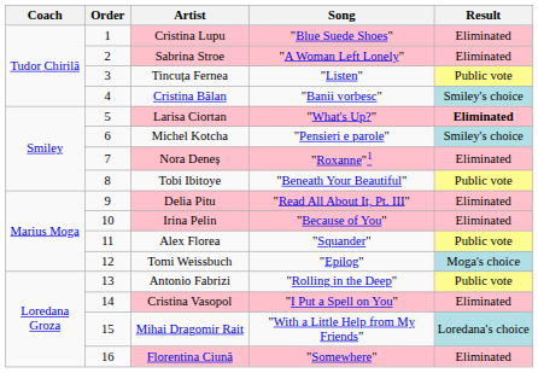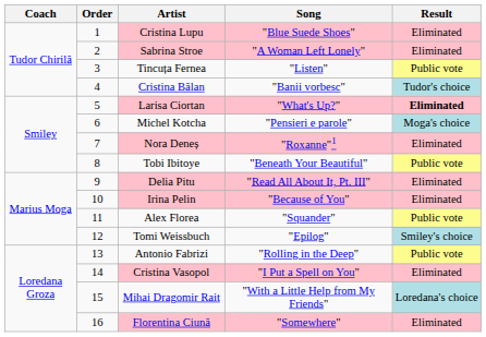 <table class="wikitable" style="text-align: center; width:75%;">
 <tr>
 <th style="width:08%;">Coach</th>
 <th style="width:02%;">Order</th>
 <th style="width:14%;">Artist</th>
 <th style="width:22%;">Song</th>
 <th style="width:10%;">Result</th>
 </tr>
 <tr>
 <td rowspan="4"><a href='#'>Tudor Chirilă</a></td>
 <td>1</td>
 <td style="background:pink">Cristina Lupu</td>
 <td style="background:pink">"<a href='#'>Blue Suede Shoes</a>"</td>
 <td style="background:pink">Eliminated</td>
 </tr>
 <tr>
 <td>2</td>
 <td style="background:pink">Sabrina Stroe</td>
 <td style="background:pink">"<a href='#'>A Woman Left Lonely</a>"</td>
 <td style="background:pink">Eliminated</td>
 </tr>
 <tr>
 <td>3</td>
 <td>Tincuța Fernea</td>
 <td>"<a href='#'>Listen</a>"</td>
 <td style="background:#fdfc8f">Public vote</td>
 </tr>
 <tr>
 <td>4</td>
 <td><a href='#'>Cristina Bălan</a></td>
 <td>"<a href='#'>Banii vorbesc</a>"</td>
-<td style="background:#b0e0e6">Smiley's choice</td>
+<td style="background:#b0e0e6">Tudor's choice</td>
 </tr>
 <tr>
 <td rowspan="4"><a href='#'>Smiley</a></td>
 <td>5</td>
 <td style="background:pink">Larisa Ciortan</td>
 <td style="background:pink">"<a href='#'>What's Up?</a>"</td>
 <td style="background:pink"><strong>Eliminated</strong></td>
 </tr>
 <tr>
 <td>6</td>
 <td>Michel Kotcha</td>
 <td>"<a href='#'>Pensieri e parole</a>"</td>
-<td style="background:#b0e0e6">Smiley's choice</td>
+<td style="background:#b0e0e6">Moga's choice</td>
 </tr>
 <tr>
 <td>7</td>
 <td style="background:pink">Nora Deneș</td>
 <td style="background:pink">"<a href='#'>Roxanne</a>"<span><a href='#'><sup>1</sup></a></span></td>
 <td style="background:pink">Eliminated</td>
 </tr>
 <tr>
 <td>8</td>
 <td>Tobi Ibitoye</td>
 <td>"<a href='#'>Beneath Your Beautiful</a>"</td>
 <td style="background:#fdfc8f">Public vote</td>
 </tr>
 <tr>
 <td rowspan="4"><a href='#'>Marius Moga</a></td>
 <td>9</td>
 <td style="background:pink">Delia Pitu</td>
 <td style="background:pink">"<a href='#'>Read All About It, Pt. III</a>"</td>
 <td style="background:pink">Eliminated</td>
 </tr>
 <tr>
 <td>10</td>
 <td style="background:pink">Irina Pelin</td>
 <td style="background:pink">"<a href='#'>Because of You</a>"</td>
 <td style="background:pink">Eliminated</td>
 </tr>
 <tr>
 <td>11</td>
 <td>Alex Florea</td>
 <td>"<a href='#'>Squander</a>"</td>
 <td style="background:#fdfc8f">Public vote</td>
 </tr>
 <tr>
 <td>12</td>
 <td>Tomi Weissbuch</td>
 <td>"<a href='#'>Epilog</a>"</td>
-<td style="background:#b0e0e6">Moga's choice</td>
+<td style="background:#b0e0e6">Smiley's choice</td>
 </tr>
 <tr>
 <td rowspan="4"><a href='#'>Loredana Groza</a></td>
 <td>13</td>
 <td>Antonio Fabrizi</td>
 <td>"<a href='#'>Rolling in the Deep</a>"</td>
 <td style="background:#fdfc8f">Public vote</td>
 </tr>
 <tr>
 <td>14</td>
 <td style="background:pink">Cristina Vasopol</td>
 <td style="background:pink">"<a href='#'>I Put a Spell on You</a>"</td>
 <td style="background:pink">Eliminated</td>
 </tr>
 <tr>
 <td>15</td>
 <td><a href='#'>Mihai Dragomir Rait</a></td>
 <td>"<a href='#'>With a Little Help from My Friends</a>"</td>
 <td style="background:#b0e0e6">Loredana's choice</td>
 </tr>
 <tr>
 <td>16</td>
 <td style="background:pink"><a href='#'>Florentina Ciună</a></td>
 <td style="background:pink">"<a href='#'>Somewhere</a>"</td>
 <td style="background:pink">Eliminated</td>
 </tr>
 </table>
